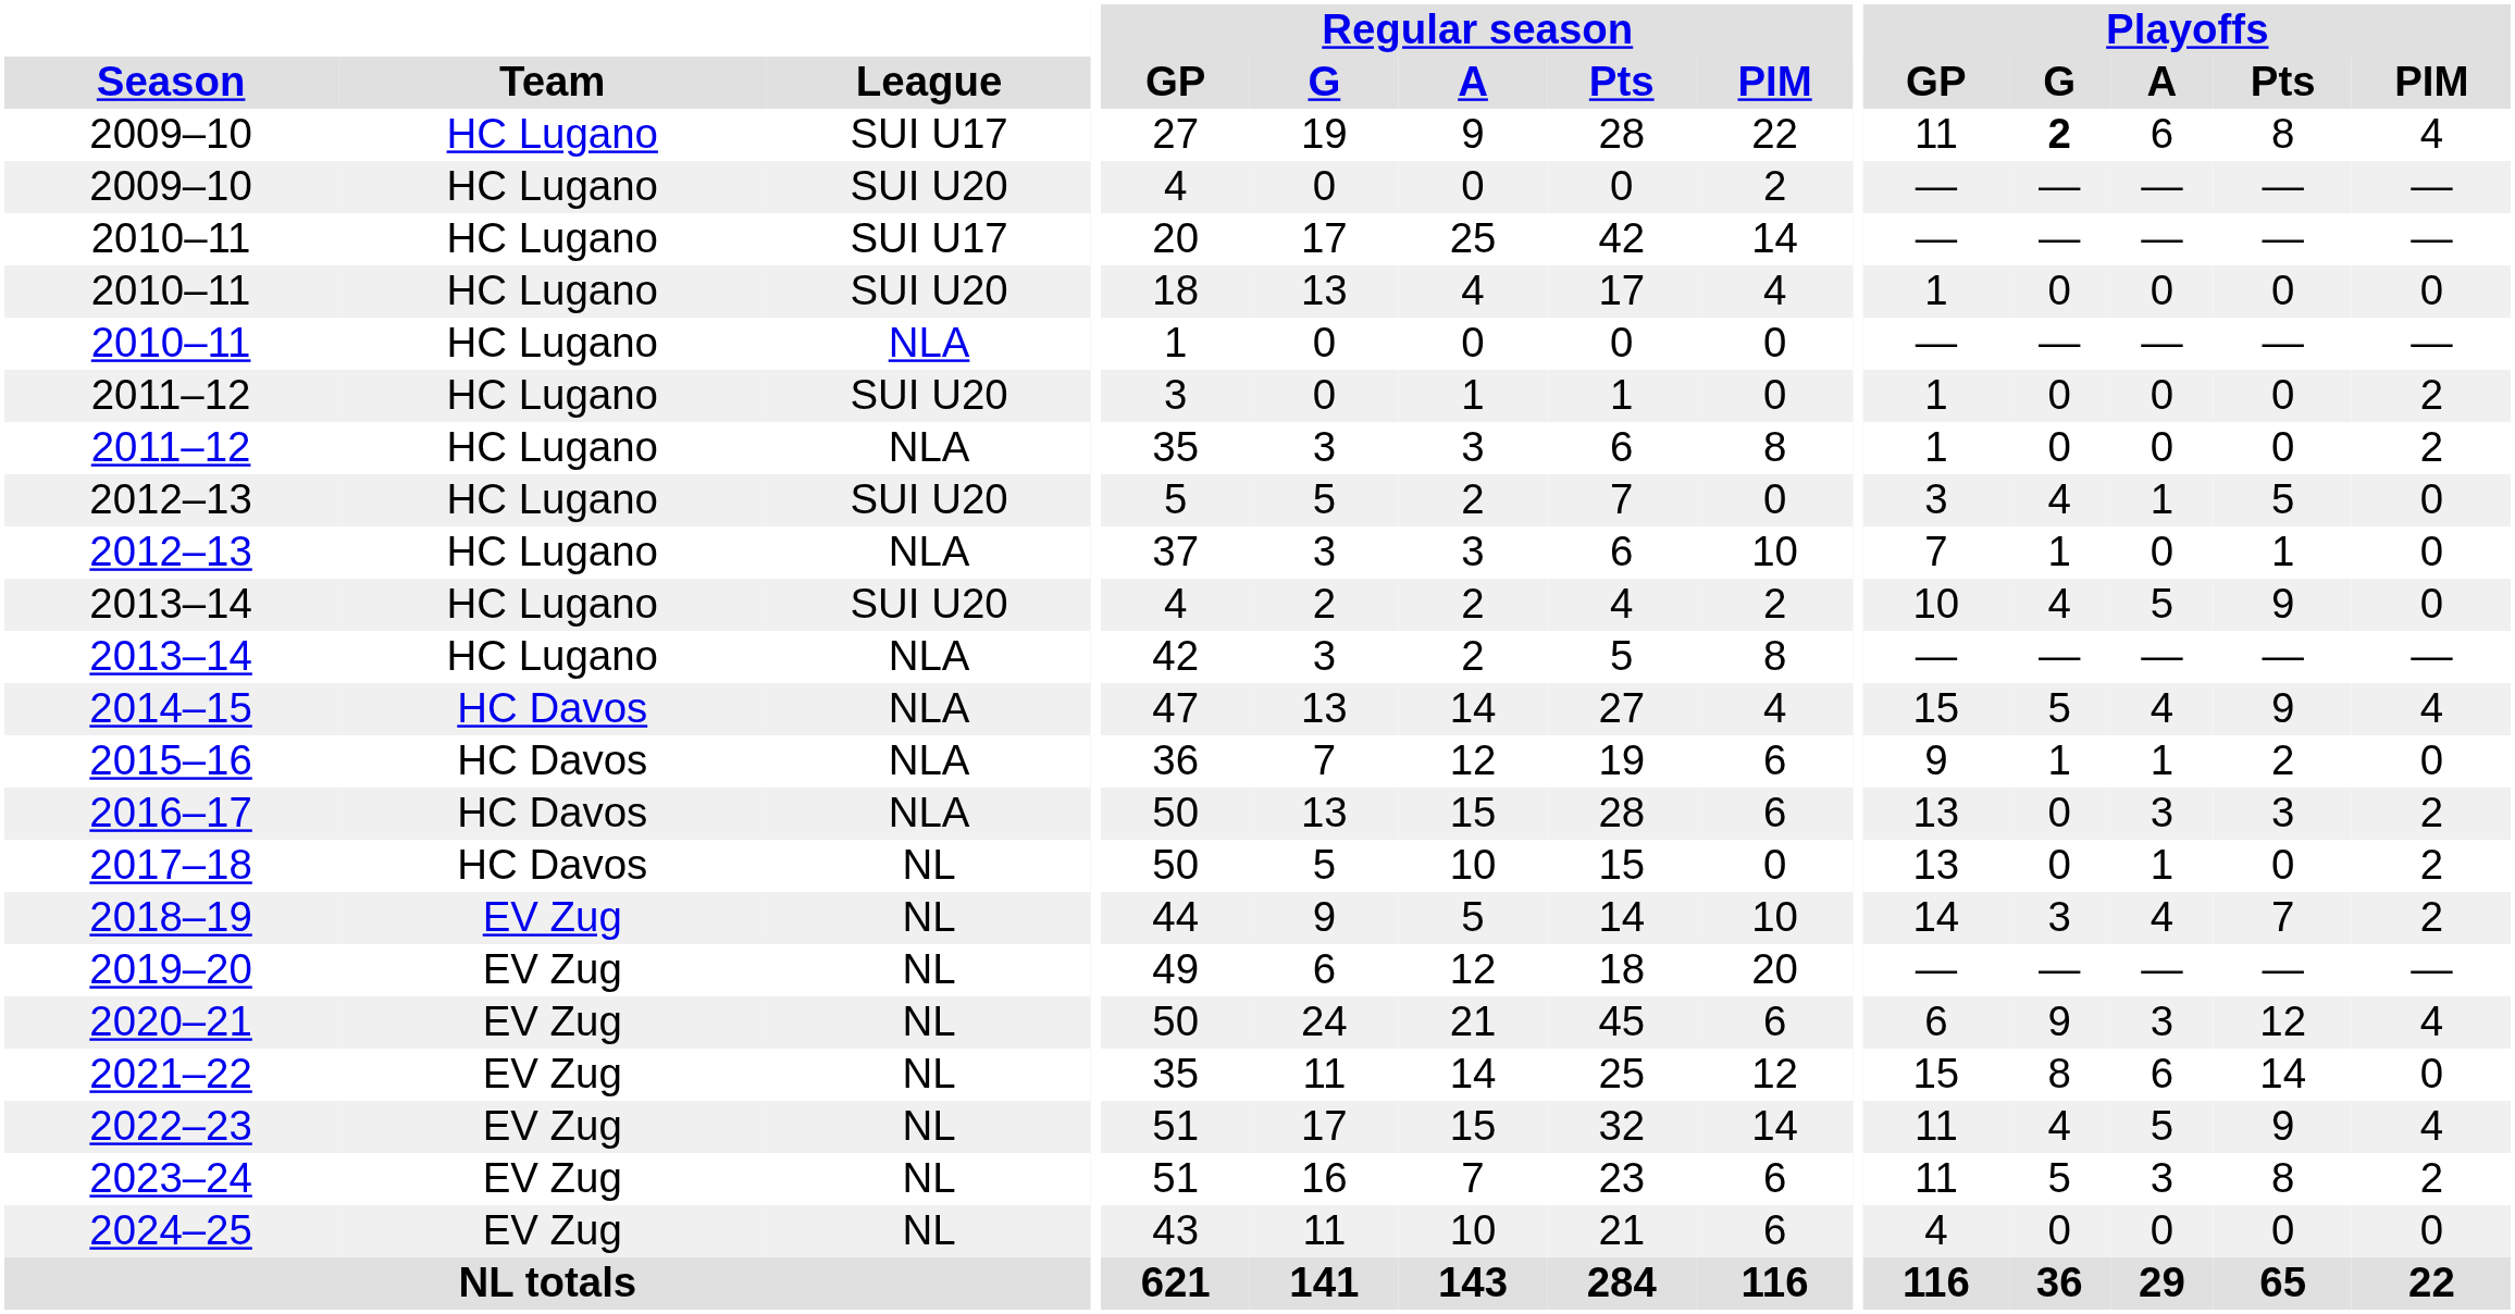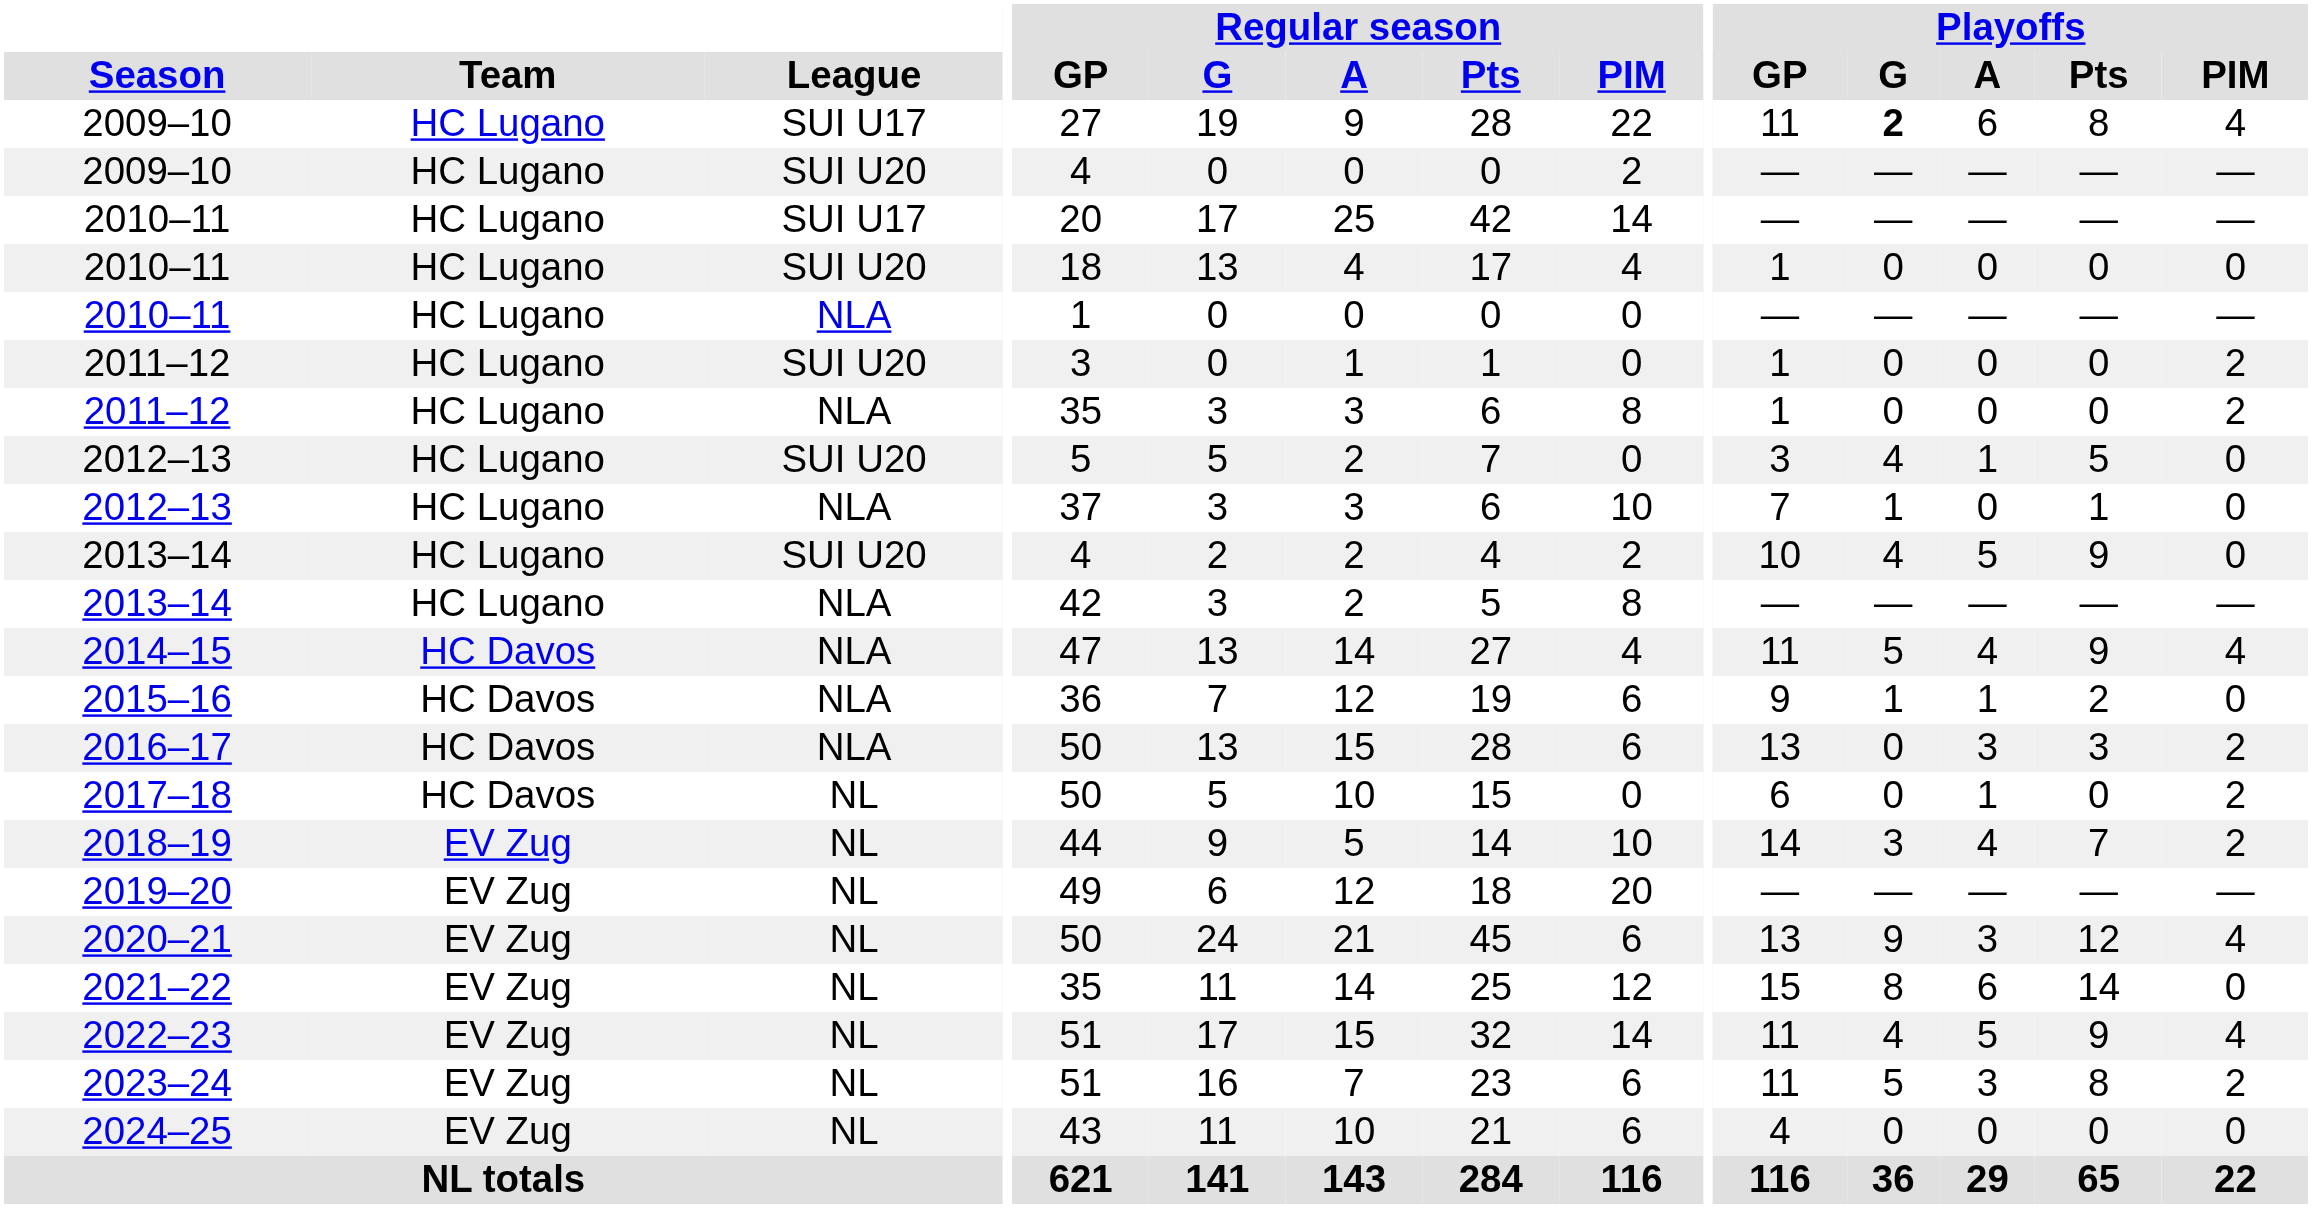 <table border="0" cellpadding="1" cellspacing="0" style="text-align:center; width:60em">
 <tr bgcolor="#e0e0e0">
 <th colspan="3" bgcolor="#ffffff"></th>
 <th rowspan="99" bgcolor="#ffffff"></th>
 <th colspan="5"><a href='#'>Regular season</a></th>
 <th rowspan="99" bgcolor="#ffffff"></th>
 <th colspan="5"><a href='#'>Playoffs</a></th>
 </tr>
 <tr bgcolor="#e0e0e0">
 <th><a href='#'>Season</a></th>
 <th>Team</th>
 <th>League</th>
 <th>GP</th>
 <th><a href='#'>G</a></th>
 <th><a href='#'>A</a></th>
 <th><a href='#'>Pts</a></th>
 <th><a href='#'>PIM</a></th>
 <th>GP</th>
 <th>G</th>
 <th>A</th>
 <th>Pts</th>
 <th>PIM</th>
 </tr>
 <tr>
 <td>2009–10</td>
 <td><a href='#'>HC Lugano</a></td>
 <td>SUI U17</td>
 <td>27</td>
 <td>19</td>
 <td>9</td>
 <td>28</td>
 <td>22</td>
 <td>11</td>
 <td><strong>2</strong></td>
 <td>6</td>
 <td>8</td>
 <td>4</td>
 </tr>
 <tr bgcolor="#f0f0f0">
 <td>2009–10</td>
 <td>HC Lugano</td>
 <td>SUI U20</td>
 <td>4</td>
 <td>0</td>
 <td>0</td>
 <td>0</td>
 <td>2</td>
 <td>—</td>
 <td>—</td>
 <td>—</td>
 <td>—</td>
 <td>—</td>
 </tr>
 <tr>
 <td>2010–11</td>
 <td>HC Lugano</td>
 <td>SUI U17</td>
 <td>20</td>
 <td>17</td>
 <td>25</td>
 <td>42</td>
 <td>14</td>
 <td>—</td>
 <td>—</td>
 <td>—</td>
 <td>—</td>
 <td>—</td>
 </tr>
 <tr bgcolor="#f0f0f0">
 <td>2010–11</td>
 <td>HC Lugano</td>
 <td>SUI U20</td>
 <td>18</td>
 <td>13</td>
 <td>4</td>
 <td>17</td>
 <td>4</td>
 <td>1</td>
 <td>0</td>
 <td>0</td>
 <td>0</td>
 <td>0</td>
 </tr>
 <tr>
 <td><a href='#'>2010–11</a></td>
 <td>HC Lugano</td>
 <td><a href='#'>NLA</a></td>
 <td>1</td>
 <td>0</td>
 <td>0</td>
 <td>0</td>
 <td>0</td>
 <td>—</td>
 <td>—</td>
 <td>—</td>
 <td>—</td>
 <td>—</td>
 </tr>
 <tr bgcolor="#f0f0f0">
 <td>2011–12</td>
 <td>HC Lugano</td>
 <td>SUI U20</td>
 <td>3</td>
 <td>0</td>
 <td>1</td>
 <td>1</td>
 <td>0</td>
 <td>1</td>
 <td>0</td>
 <td>0</td>
 <td>0</td>
 <td>2</td>
 </tr>
 <tr>
 <td><a href='#'>2011–12</a></td>
 <td>HC Lugano</td>
 <td>NLA</td>
 <td>35</td>
 <td>3</td>
 <td>3</td>
 <td>6</td>
 <td>8</td>
 <td>1</td>
 <td>0</td>
 <td>0</td>
 <td>0</td>
 <td>2</td>
 </tr>
 <tr bgcolor="#f0f0f0">
 <td>2012–13</td>
 <td>HC Lugano</td>
 <td>SUI U20</td>
 <td>5</td>
 <td>5</td>
 <td>2</td>
 <td>7</td>
 <td>0</td>
 <td>3</td>
 <td>4</td>
 <td>1</td>
 <td>5</td>
 <td>0</td>
 </tr>
 <tr>
 <td><a href='#'>2012–13</a></td>
 <td>HC Lugano</td>
 <td>NLA</td>
 <td>37</td>
 <td>3</td>
 <td>3</td>
 <td>6</td>
 <td>10</td>
 <td>7</td>
 <td>1</td>
 <td>0</td>
 <td>1</td>
 <td>0</td>
 </tr>
 <tr bgcolor="#f0f0f0">
 <td>2013–14</td>
 <td>HC Lugano</td>
 <td>SUI U20</td>
 <td>4</td>
 <td>2</td>
 <td>2</td>
 <td>4</td>
 <td>2</td>
 <td>10</td>
 <td>4</td>
 <td>5</td>
 <td>9</td>
 <td>0</td>
 </tr>
 <tr>
 <td><a href='#'>2013–14</a></td>
 <td>HC Lugano</td>
 <td>NLA</td>
 <td>42</td>
 <td>3</td>
 <td>2</td>
 <td>5</td>
 <td>8</td>
 <td>—</td>
 <td>—</td>
 <td>—</td>
 <td>—</td>
 <td>—</td>
 </tr>
 <tr bgcolor="#f0f0f0">
 <td><a href='#'>2014–15</a></td>
 <td><a href='#'>HC Davos</a></td>
 <td>NLA</td>
 <td>47</td>
 <td>13</td>
 <td>14</td>
 <td>27</td>
 <td>4</td>
-<td>15</td>
+<td>11</td>
 <td>5</td>
 <td>4</td>
 <td>9</td>
 <td>4</td>
 </tr>
 <tr>
 <td><a href='#'>2015–16</a></td>
 <td>HC Davos</td>
 <td>NLA</td>
 <td>36</td>
 <td>7</td>
 <td>12</td>
 <td>19</td>
 <td>6</td>
 <td>9</td>
 <td>1</td>
 <td>1</td>
 <td>2</td>
 <td>0</td>
 </tr>
 <tr bgcolor="#f0f0f0">
 <td><a href='#'>2016–17</a></td>
 <td>HC Davos</td>
 <td>NLA</td>
 <td>50</td>
 <td>13</td>
 <td>15</td>
 <td>28</td>
 <td>6</td>
 <td>13</td>
 <td>0</td>
 <td>3</td>
 <td>3</td>
 <td>2</td>
 </tr>
 <tr>
 <td><a href='#'>2017–18</a></td>
 <td>HC Davos</td>
 <td>NL</td>
 <td>50</td>
 <td>5</td>
 <td>10</td>
 <td>15</td>
 <td>0</td>
-<td>13</td>
+<td>6</td>
 <td>0</td>
 <td>1</td>
 <td>0</td>
 <td>2</td>
 </tr>
 <tr bgcolor="#f0f0f0">
 <td><a href='#'>2018–19</a></td>
 <td><a href='#'>EV Zug</a></td>
 <td>NL</td>
 <td>44</td>
 <td>9</td>
 <td>5</td>
 <td>14</td>
 <td>10</td>
 <td>14</td>
 <td>3</td>
 <td>4</td>
 <td>7</td>
 <td>2</td>
 </tr>
 <tr>
 <td><a href='#'>2019–20</a></td>
 <td>EV Zug</td>
 <td>NL</td>
 <td>49</td>
 <td>6</td>
 <td>12</td>
 <td>18</td>
 <td>20</td>
 <td>—</td>
 <td>—</td>
 <td>—</td>
 <td>—</td>
 <td>—</td>
 </tr>
 <tr bgcolor="#f0f0f0">
 <td><a href='#'>2020–21</a></td>
 <td>EV Zug</td>
 <td>NL</td>
 <td>50</td>
 <td>24</td>
 <td>21</td>
 <td>45</td>
 <td>6</td>
-<td>6</td>
+<td>13</td>
 <td>9</td>
 <td>3</td>
 <td>12</td>
 <td>4</td>
 </tr>
 <tr>
 <td><a href='#'>2021–22</a></td>
 <td>EV Zug</td>
 <td>NL</td>
 <td>35</td>
 <td>11</td>
 <td>14</td>
 <td>25</td>
 <td>12</td>
 <td>15</td>
 <td>8</td>
 <td>6</td>
 <td>14</td>
 <td>0</td>
 </tr>
 <tr bgcolor="#f0f0f0">
 <td><a href='#'>2022–23</a></td>
 <td>EV Zug</td>
 <td>NL</td>
 <td>51</td>
 <td>17</td>
 <td>15</td>
 <td>32</td>
 <td>14</td>
 <td>11</td>
 <td>4</td>
 <td>5</td>
 <td>9</td>
 <td>4</td>
 </tr>
 <tr>
 <td><a href='#'>2023–24</a></td>
 <td>EV Zug</td>
 <td>NL</td>
 <td>51</td>
 <td>16</td>
 <td>7</td>
 <td>23</td>
 <td>6</td>
 <td>11</td>
 <td>5</td>
 <td>3</td>
 <td>8</td>
 <td>2</td>
 </tr>
 <tr bgcolor="#f0f0f0">
 <td><a href='#'>2024–25</a></td>
 <td>EV Zug</td>
 <td>NL</td>
 <td>43</td>
 <td>11</td>
 <td>10</td>
 <td>21</td>
 <td>6</td>
 <td>4</td>
 <td>0</td>
 <td>0</td>
 <td>0</td>
 <td>0</td>
 </tr>
 <tr bgcolor="#e0e0e0">
 <th colspan="3">NL totals</th>
 <th>621</th>
 <th>141</th>
 <th>143</th>
 <th>284</th>
 <th>116</th>
 <th>116</th>
 <th>36</th>
 <th>29</th>
 <th>65</th>
 <th>22</th>
 </tr>
 </table>
